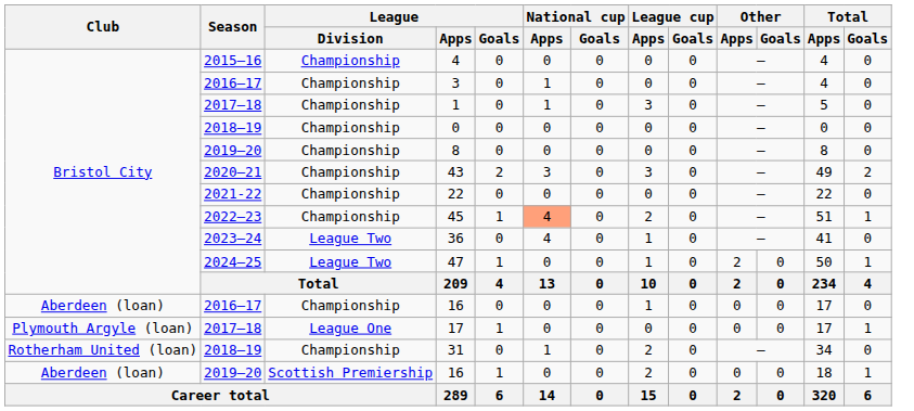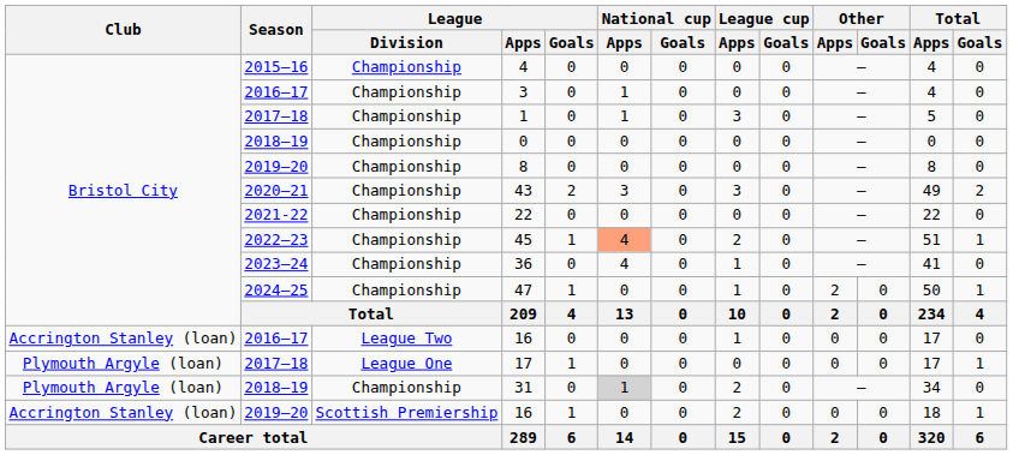 <table class="wikitable" style="text-align: center">
 <tr>
 <th rowspan="2">Club</th>
 <th rowspan="2">Season</th>
 <th colspan="3">League</th>
 <th colspan="2">National cup</th>
 <th colspan="2">League cup</th>
 <th colspan="2">Other</th>
 <th colspan="2">Total</th>
 </tr>
 <tr>
 <th>Division</th>
 <th>Apps</th>
 <th>Goals</th>
 <th>Apps</th>
 <th>Goals</th>
 <th>Apps</th>
 <th>Goals</th>
 <th>Apps</th>
 <th>Goals</th>
 <th>Apps</th>
 <th>Goals</th>
 </tr>
 <tr>
 <td rowspan="11"><a href='#'>Bristol City</a></td>
 <td><a href='#'>2015–16</a></td>
 <td><a href='#'>Championship</a></td>
 <td>4</td>
 <td>0</td>
 <td>0</td>
 <td>0</td>
 <td>0</td>
 <td>0</td>
 <td colspan="2">—</td>
 <td>4</td>
 <td>0</td>
 </tr>
 <tr>
 <td><a href='#'>2016–17</a></td>
 <td>Championship</td>
 <td>3</td>
 <td>0</td>
 <td>1</td>
 <td>0</td>
 <td>0</td>
 <td>0</td>
 <td colspan="2">—</td>
 <td>4</td>
 <td>0</td>
 </tr>
 <tr>
 <td><a href='#'>2017–18</a></td>
 <td>Championship</td>
 <td>1</td>
 <td>0</td>
 <td>1</td>
 <td>0</td>
 <td>3</td>
 <td>0</td>
 <td colspan="2">—</td>
 <td>5</td>
 <td>0</td>
 </tr>
 <tr>
 <td><a href='#'>2018–19</a></td>
 <td>Championship</td>
 <td>0</td>
 <td>0</td>
 <td>0</td>
 <td>0</td>
 <td>0</td>
 <td>0</td>
 <td colspan=2>—</td>
 <td>0</td>
 <td>0</td>
 </tr>
 <tr>
 <td><a href='#'>2019–20</a></td>
 <td>Championship</td>
 <td>8</td>
 <td>0</td>
 <td>0</td>
 <td>0</td>
 <td>0</td>
 <td>0</td>
 <td colspan=2>—</td>
 <td>8</td>
 <td>0</td>
 </tr>
 <tr>
 <td><a href='#'>2020–21</a></td>
 <td>Championship</td>
 <td>43</td>
 <td>2</td>
 <td>3</td>
 <td>0</td>
 <td>3</td>
 <td>0</td>
 <td colspan=2>—</td>
 <td>49</td>
 <td>2</td>
 </tr>
 <tr>
 <td><a href='#'>2021-22</a></td>
 <td>Championship</td>
 <td>22</td>
 <td>0</td>
 <td>0</td>
 <td>0</td>
 <td>0</td>
 <td>0</td>
 <td colspan=2>—</td>
 <td>22</td>
 <td>0</td>
 </tr>
 <tr>
 <td><a href='#'>2022–23</a></td>
 <td>Championship</td>
 <td>45</td>
 <td>1</td>
 <td style="background: lightsalmon;">4</td>
 <td>0</td>
 <td>2</td>
 <td>0</td>
 <td colspan=2>—</td>
 <td>51</td>
 <td>1</td>
 </tr>
 <tr>
 <td><a href='#'>2023–24</a></td>
-<td><a href='#'>League Two</a></td>
+<td>Championship</td>
 <td>36</td>
 <td>0</td>
 <td>4</td>
 <td>0</td>
 <td>1</td>
 <td>0</td>
 <td colspan=2>—</td>
 <td>41</td>
 <td>0</td>
 </tr>
 <tr>
 <td><a href='#'>2024–25</a></td>
-<td><a href='#'>League Two</a></td>
+<td>Championship</td>
 <td>47</td>
 <td>1</td>
 <td>0</td>
 <td>0</td>
 <td>1</td>
 <td>0</td>
 <td>2</td>
 <td>0</td>
 <td>50</td>
 <td>1</td>
 </tr>
 <tr>
 <th colspan=2>Total</th>
 <th>209</th>
 <th>4</th>
 <th>13</th>
 <th>0</th>
 <th>10</th>
 <th>0</th>
 <th>2</th>
 <th>0</th>
 <th>234</th>
 <th>4</th>
 </tr>
 <tr>
-<td><a href='#'>Aberdeen</a> (loan)</td>
+<td><a href='#'>Accrington Stanley</a> (loan)</td>
 <td><a href='#'>2016–17</a></td>
-<td>Championship</td>
+<td><a href='#'>League Two</a></td>
 <td>16</td>
 <td>0</td>
 <td>0</td>
 <td>0</td>
 <td>1</td>
 <td>0</td>
 <td>0</td>
 <td>0</td>
 <td>17</td>
 <td>0</td>
 </tr>
 <tr>
 <td><a href='#'>Plymouth Argyle</a> (loan)</td>
 <td><a href='#'>2017–18</a></td>
 <td><a href='#'>League One</a></td>
 <td>17</td>
 <td>1</td>
 <td>0</td>
 <td>0</td>
 <td>0</td>
 <td>0</td>
 <td>0</td>
 <td>0</td>
 <td>17</td>
 <td>1</td>
 </tr>
 <tr>
-<td><a href='#'>Rotherham United</a> (loan)</td>
+<td><a href='#'>Plymouth Argyle</a> (loan)</td>
 <td><a href='#'>2018–19</a></td>
 <td>Championship</td>
 <td>31</td>
 <td>0</td>
-<td>1</td>
+<td style="background: lightgrey;">1</td>
 <td>0</td>
 <td>2</td>
 <td>0</td>
 <td colspan="2">—</td>
 <td>34</td>
 <td>0</td>
 </tr>
 <tr>
-<td><a href='#'>Aberdeen</a> (loan)</td>
+<td><a href='#'>Accrington Stanley</a> (loan)</td>
 <td><a href='#'>2019–20</a></td>
 <td><a href='#'>Scottish Premiership</a></td>
 <td>16</td>
 <td>1</td>
 <td>0</td>
 <td>0</td>
 <td>2</td>
 <td>0</td>
 <td>0</td>
 <td>0</td>
 <td>18</td>
 <td>1</td>
 </tr>
 <tr>
 <th colspan=3>Career total</th>
 <th>289</th>
 <th>6</th>
 <th>14</th>
 <th>0</th>
 <th>15</th>
 <th>0</th>
 <th>2</th>
 <th>0</th>
 <th>320</th>
 <th>6</th>
 </tr>
 </table>
